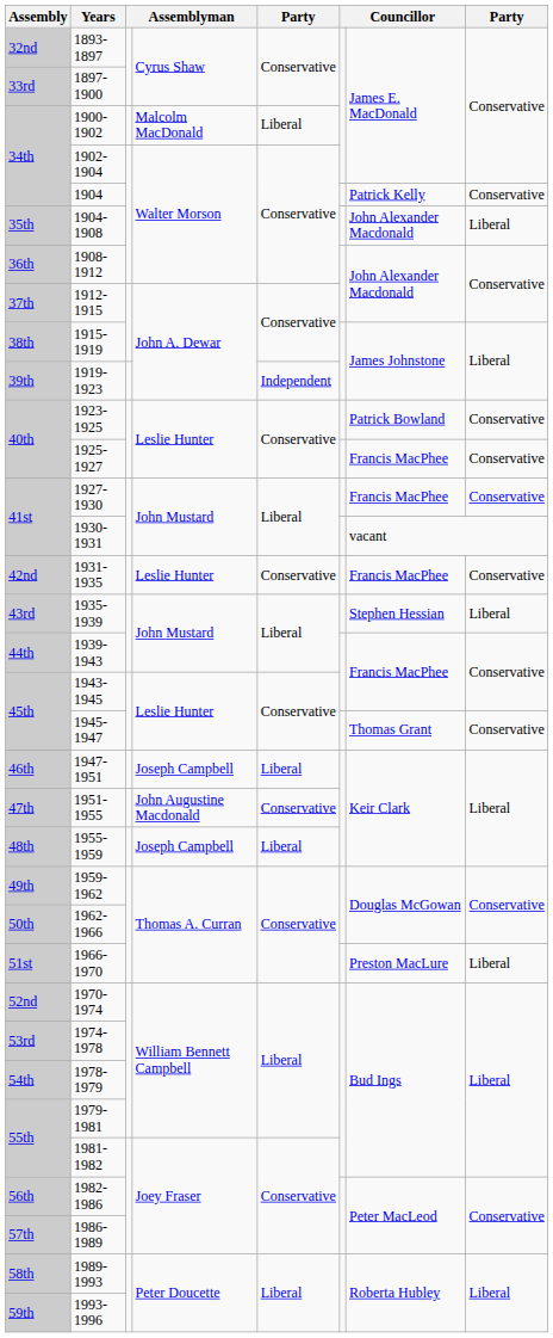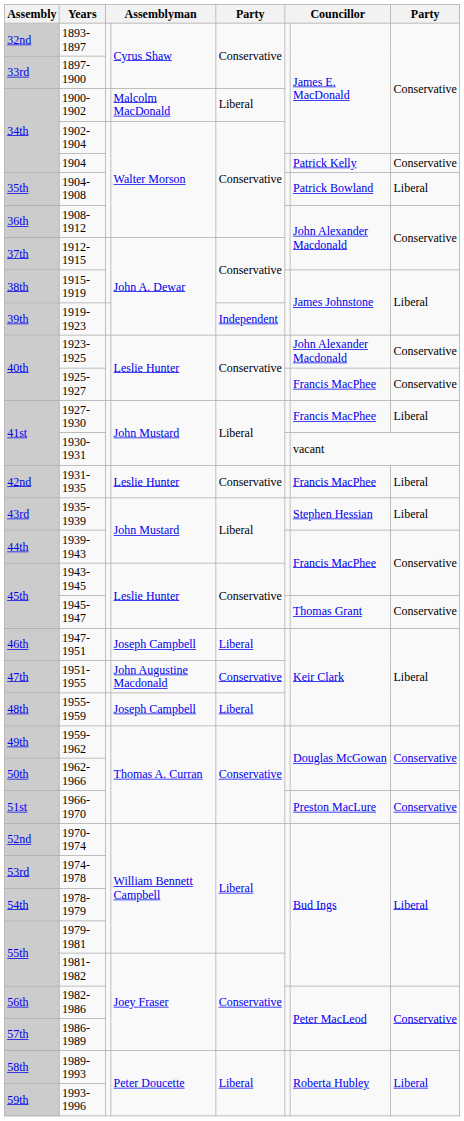 <table class="wikitable">
 <tr>
 <th>Assembly</th>
 <th>Years</th>
 <th colspan="2">Assemblyman</th>
 <th>Party</th>
 <th colspan="2">Councillor</th>
 <th>Party</th>
 </tr>
 <tr>
 <td bgcolor="CCCCCC"><a href='#'>32nd</a></td>
 <td>1893-1897</td>
 <td rowspan="2" ></td>
 <td rowspan="2"><a href='#'>Cyrus Shaw</a></td>
 <td rowspan="2">Conservative</td>
 <td rowspan="4" ></td>
 <td rowspan="4"><a href='#'>James E. MacDonald</a></td>
 <td rowspan="4">Conservative</td>
 </tr>
 <tr>
 <td bgcolor="CCCCCC"><a href='#'>33rd</a></td>
 <td>1897-1900</td>
 </tr>
 <tr>
 <td bgcolor="CCCCCC" rowspan="3"><a href='#'>34th</a></td>
 <td>1900-1902</td>
 <td></td>
 <td><a href='#'>Malcolm MacDonald</a></td>
 <td>Liberal</td>
 </tr>
 <tr>
 <td>1902-1904</td>
 <td rowspan="4" ></td>
 <td rowspan="4"><a href='#'>Walter Morson</a></td>
 <td rowspan="4">Conservative</td>
 </tr>
 <tr>
 <td>1904</td>
 <td></td>
 <td><a href='#'>Patrick Kelly</a></td>
 <td>Conservative</td>
 </tr>
 <tr>
 <td bgcolor="CCCCCC"><a href='#'>35th</a></td>
 <td>1904-1908</td>
 <td></td>
-<td><a href='#'>John Alexander Macdonald</a></td>
+<td><a href='#'>Patrick Bowland</a></td>
 <td>Liberal</td>
 </tr>
 <tr>
 <td bgcolor="CCCCCC"><a href='#'>36th</a></td>
 <td>1908-1912</td>
 <td rowspan="2" ></td>
 <td rowspan="2"><a href='#'>John Alexander Macdonald</a></td>
 <td rowspan="2">Conservative</td>
 </tr>
 <tr>
 <td bgcolor="CCCCCC"><a href='#'>37th</a></td>
 <td>1912-1915</td>
 <td rowspan="2" ></td>
 <td rowspan="3"><a href='#'>John A. Dewar</a></td>
 <td rowspan="2">Conservative</td>
 </tr>
 <tr>
 <td bgcolor="CCCCCC"><a href='#'>38th</a></td>
 <td>1915-1919</td>
 <td rowspan="2" ></td>
 <td rowspan="2"><a href='#'>James Johnstone</a></td>
 <td rowspan="2">Liberal</td>
 </tr>
 <tr>
 <td bgcolor="CCCCCC"><a href='#'>39th</a></td>
 <td>1919-1923</td>
 <td></td>
 <td><a href='#'>Independent</a></td>
 </tr>
 <tr>
 <td rowspan="2" bgcolor="CCCCCC"><a href='#'>40th</a></td>
 <td>1923-1925</td>
 <td rowspan="2" ></td>
 <td rowspan="2"><a href='#'>Leslie Hunter</a></td>
 <td rowspan="2">Conservative</td>
 <td></td>
-<td><a href='#'>Patrick Bowland</a></td>
+<td><a href='#'>John Alexander Macdonald</a></td>
 <td>Conservative</td>
 </tr>
 <tr>
 <td>1925-1927</td>
 <td></td>
 <td><a href='#'>Francis MacPhee</a></td>
 <td>Conservative</td>
 </tr>
 <tr>
 <td rowspan="2" bgcolor="CCCCCC"><a href='#'>41st</a></td>
 <td>1927-1930</td>
 <td rowspan=2 ></td>
 <td rowspan=2><a href='#'>John Mustard</a></td>
 <td rowspan=2>Liberal</td>
 <td></td>
 <td><a href='#'>Francis MacPhee</a></td>
-<td><a href='#'>Conservative</a></td>
+<td>Liberal</td>
 </tr>
 <tr>
 <td>1930-1931</td>
 <td></td>
 <td colspan="2">vacant</td>
 </tr>
 <tr>
 <td bgcolor="CCCCCC"><a href='#'>42nd</a></td>
 <td>1931-1935</td>
 <td></td>
 <td><a href='#'>Leslie Hunter</a></td>
 <td>Conservative</td>
 <td></td>
 <td><a href='#'>Francis MacPhee</a></td>
-<td>Conservative</td>
+<td>Liberal</td>
 </tr>
 <tr>
 <td bgcolor="CCCCCC"><a href='#'>43rd</a></td>
 <td>1935-1939</td>
 <td rowspan="2" ></td>
 <td rowspan="2"><a href='#'>John Mustard</a></td>
 <td rowspan="2">Liberal</td>
 <td></td>
 <td><a href='#'>Stephen Hessian</a></td>
 <td>Liberal</td>
 </tr>
 <tr>
 <td bgcolor="CCCCCC"><a href='#'>44th</a></td>
 <td>1939-1943</td>
 <td rowspan="2" ></td>
 <td rowspan="2"><a href='#'>Francis MacPhee</a></td>
 <td rowspan="2">Conservative</td>
 </tr>
 <tr>
 <td rowspan="2" bgcolor="CCCCCC"><a href='#'>45th</a></td>
 <td>1943-1945</td>
 <td rowspan="2" ></td>
 <td rowspan="2"><a href='#'>Leslie Hunter</a></td>
 <td rowspan="2">Conservative</td>
 </tr>
 <tr>
 <td>1945-1947</td>
 <td></td>
 <td><a href='#'>Thomas Grant</a></td>
 <td>Conservative</td>
 </tr>
 <tr>
 <td bgcolor="CCCCCC"><a href='#'>46th</a></td>
 <td>1947-1951</td>
 <td></td>
 <td><a href='#'>Joseph Campbell</a></td>
 <td><a href='#'>Liberal</a></td>
 <td rowspan="3" ></td>
 <td rowspan="3"><a href='#'>Keir Clark</a></td>
 <td rowspan="3">Liberal</td>
 </tr>
 <tr>
 <td bgcolor="CCCCCC"><a href='#'>47th</a></td>
 <td>1951-1955</td>
 <td></td>
 <td><a href='#'>John Augustine Macdonald</a></td>
 <td><a href='#'>Conservative</a></td>
 </tr>
 <tr>
 <td bgcolor="CCCCCC"><a href='#'>48th</a></td>
 <td>1955-1959</td>
 <td></td>
 <td><a href='#'>Joseph Campbell</a></td>
 <td><a href='#'>Liberal</a></td>
 </tr>
 <tr>
 <td bgcolor="CCCCCC"><a href='#'>49th</a></td>
 <td>1959-1962</td>
 <td rowspan="3" ></td>
 <td rowspan="3"><a href='#'>Thomas A. Curran</a></td>
 <td rowspan="3"><a href='#'>Conservative</a></td>
 <td rowspan="2" ></td>
 <td rowspan="2"><a href='#'>Douglas McGowan</a></td>
 <td rowspan="2"><a href='#'>Conservative</a></td>
 </tr>
 <tr>
 <td bgcolor="CCCCCC"><a href='#'>50th</a></td>
 <td>1962-1966</td>
 </tr>
 <tr>
 <td bgcolor="CCCCCC"><a href='#'>51st</a></td>
 <td>1966-1970</td>
 <td></td>
 <td><a href='#'>Preston MacLure</a></td>
-<td>Liberal</td>
+<td><a href='#'>Conservative</a></td>
 </tr>
 <tr>
 <td bgcolor="CCCCCC"><a href='#'>52nd</a></td>
 <td>1970-1974</td>
 <td rowspan="4" ></td>
 <td rowspan="4"><a href='#'>William Bennett Campbell</a></td>
 <td rowspan="4"><a href='#'>Liberal</a></td>
 <td rowspan="5" ></td>
 <td rowspan="5"><a href='#'>Bud Ings</a></td>
 <td rowspan="5"><a href='#'>Liberal</a></td>
 </tr>
 <tr>
 <td bgcolor="CCCCCC"><a href='#'>53rd</a></td>
 <td>1974-1978</td>
 </tr>
 <tr>
 <td bgcolor="CCCCCC"><a href='#'>54th</a></td>
 <td>1978-1979</td>
 </tr>
 <tr>
 <td bgcolor="CCCCCC" rowspan="2"><a href='#'>55th</a></td>
 <td>1979-1981</td>
 </tr>
 <tr>
 <td>1981-1982</td>
 <td rowspan="3" ></td>
 <td rowspan="3"><a href='#'>Joey Fraser</a></td>
 <td rowspan="3"><a href='#'>Conservative</a></td>
 </tr>
 <tr>
 <td bgcolor="CCCCCC"><a href='#'>56th</a></td>
 <td>1982-1986</td>
 <td rowspan="2" ></td>
 <td rowspan="2"><a href='#'>Peter MacLeod</a></td>
 <td rowspan="2"><a href='#'>Conservative</a></td>
 </tr>
 <tr>
 <td bgcolor="CCCCCC"><a href='#'>57th</a></td>
 <td>1986-1989</td>
 </tr>
 <tr>
 <td bgcolor="CCCCCC"><a href='#'>58th</a></td>
 <td>1989-1993</td>
 <td rowspan="2" ></td>
 <td rowspan="2"><a href='#'>Peter Doucette</a></td>
 <td rowspan="2"><a href='#'>Liberal</a></td>
 <td rowspan="2" ></td>
 <td rowspan="2"><a href='#'>Roberta Hubley</a></td>
 <td rowspan="2"><a href='#'>Liberal</a></td>
 </tr>
 <tr>
 <td bgcolor="CCCCCC"><a href='#'>59th</a></td>
 <td>1993-1996</td>
 </tr>
 </table>
